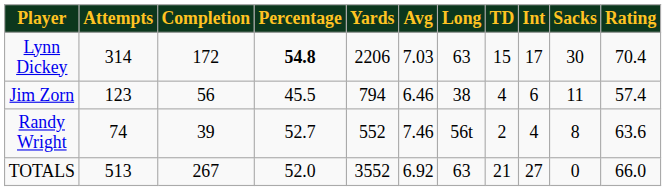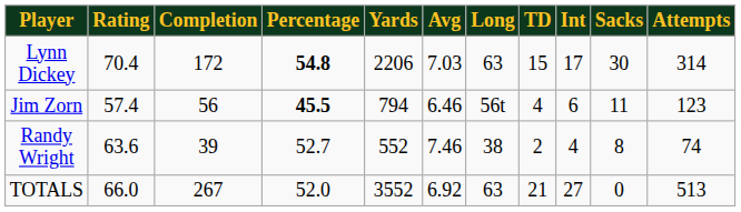 <table class="wikitable" width="80%">
 <tr align="center"  style="background:#0C371D;color:#ffc322;">
 <td><strong>Player</strong></td>
-<td><strong>Attempts</strong></td>
+<td><strong>Rating</strong></td>
 <td><strong>Completion</strong></td>
 <td><strong>Percentage</strong></td>
 <td><strong>Yards</strong></td>
 <td><strong>Avg</strong></td>
 <td><strong>Long</strong></td>
 <td><strong>TD</strong></td>
 <td><strong>Int</strong></td>
 <td><strong>Sacks</strong></td>
-<td><strong>Rating</strong></td>
+<td><strong>Attempts</strong></td>
 </tr>
 <tr align="center" bgcolor="">
 <td><a href='#'>Lynn Dickey</a></td>
-<td>314</td>
+<td>70.4</td>
 <td>172</td>
 <td><strong>54.8</strong></td>
 <td>2206</td>
 <td>7.03</td>
 <td>63</td>
 <td>15</td>
 <td>17</td>
 <td>30</td>
-<td>70.4</td>
+<td>314</td>
 </tr>
 <tr align="center" bgcolor="">
 <td><a href='#'>Jim Zorn</a></td>
-<td>123</td>
+<td>57.4</td>
 <td>56</td>
-<td>45.5</td>
+<td><strong>45.5</strong></td>
 <td>794</td>
 <td>6.46</td>
-<td>38</td>
+<td>56t</td>
 <td>4</td>
 <td>6</td>
 <td>11</td>
-<td>57.4</td>
+<td>123</td>
 </tr>
 <tr align="center" bgcolor="">
 <td><a href='#'>Randy Wright</a></td>
-<td>74</td>
+<td>63.6</td>
 <td>39</td>
 <td>52.7</td>
 <td>552</td>
 <td>7.46</td>
-<td>56t</td>
+<td>38</td>
 <td>2</td>
 <td>4</td>
 <td>8</td>
-<td>63.6</td>
+<td>74</td>
 </tr>
 <tr align="center" bgcolor="">
 <td>TOTALS</td>
-<td>513</td>
+<td>66.0</td>
 <td>267</td>
 <td>52.0</td>
 <td>3552</td>
 <td>6.92</td>
 <td>63</td>
 <td>21</td>
 <td>27</td>
 <td>0</td>
-<td>66.0</td>
+<td>513</td>
 </tr>
 </table>
